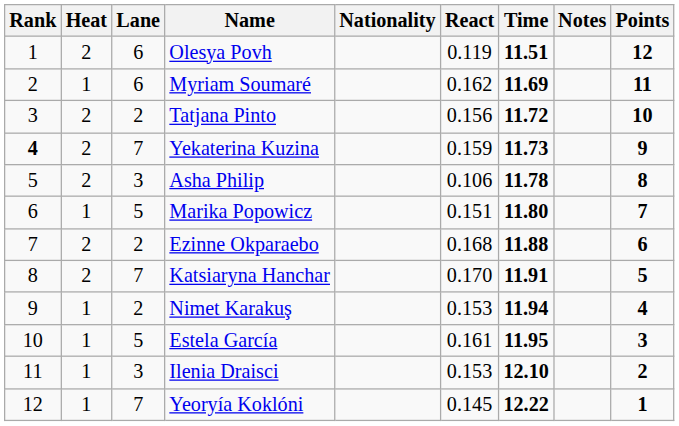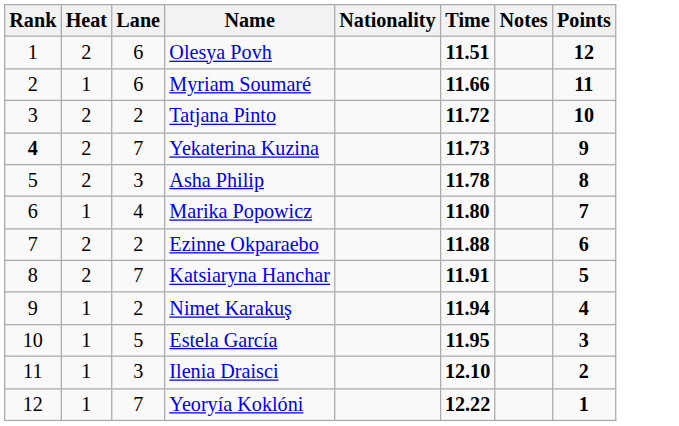 <table class="wikitable sortable" style="text-align:center">
 <tr>
 <th>Rank</th>
 <th>Heat</th>
 <th>Lane</th>
 <th>Name</th>
 <th>Nationality</th>
-<th>React</th>
 <th>Time</th>
 <th>Notes</th>
 <th>Points</th>
 </tr>
 <tr>
 <td>1</td>
 <td>2</td>
 <td>6</td>
 <td align=left><a href='#'>Olesya Povh</a></td>
 <td align=left></td>
-<td>0.119</td>
 <td><strong>11.51</strong></td>
 <td></td>
 <td><strong>12</strong></td>
 </tr>
 <tr>
 <td>2</td>
 <td>1</td>
 <td>6</td>
 <td align=left><a href='#'>Myriam Soumaré</a></td>
 <td align=left></td>
-<td>0.162</td>
-<td><strong>11.69</strong></td>
+<td><strong>11.66</strong></td>
 <td></td>
 <td><strong>11</strong></td>
 </tr>
 <tr>
 <td>3</td>
 <td>2</td>
 <td>2</td>
 <td align=left><a href='#'>Tatjana Pinto</a></td>
 <td align=left></td>
-<td>0.156</td>
 <td><strong>11.72</strong></td>
 <td></td>
 <td><strong>10</strong></td>
 </tr>
 <tr>
 <td><strong>4</strong></td>
 <td>2</td>
 <td>7</td>
 <td align=left><a href='#'>Yekaterina Kuzina</a></td>
 <td align=left></td>
-<td>0.159</td>
 <td><strong>11.73</strong></td>
 <td></td>
 <td><strong>9</strong></td>
 </tr>
 <tr>
 <td>5</td>
 <td>2</td>
 <td>3</td>
 <td align=left><a href='#'>Asha Philip</a></td>
 <td align=left></td>
-<td>0.106</td>
 <td><strong>11.78</strong></td>
 <td></td>
 <td><strong>8</strong></td>
 </tr>
 <tr>
 <td>6</td>
 <td>1</td>
-<td>5</td>
+<td>4</td>
 <td align=left><a href='#'>Marika Popowicz</a></td>
 <td align=left></td>
-<td>0.151</td>
 <td><strong>11.80</strong></td>
 <td></td>
 <td><strong>7</strong></td>
 </tr>
 <tr>
 <td>7</td>
 <td>2</td>
 <td>2</td>
 <td align=left><a href='#'>Ezinne Okparaebo</a></td>
 <td align=left></td>
-<td>0.168</td>
 <td><strong>11.88</strong></td>
 <td></td>
 <td><strong>6</strong></td>
 </tr>
 <tr>
 <td>8</td>
 <td>2</td>
 <td>7</td>
 <td align=left><a href='#'>Katsiaryna Hanchar</a></td>
 <td align=left></td>
-<td>0.170</td>
 <td><strong>11.91</strong></td>
 <td></td>
 <td><strong>5</strong></td>
 </tr>
 <tr>
 <td>9</td>
 <td>1</td>
 <td>2</td>
 <td align=left><a href='#'>Nimet Karakuş</a></td>
 <td align=left></td>
-<td>0.153</td>
 <td><strong>11.94</strong></td>
 <td></td>
 <td><strong>4</strong></td>
 </tr>
 <tr>
 <td>10</td>
 <td>1</td>
 <td>5</td>
 <td align=left><a href='#'>Estela García</a></td>
 <td align=left></td>
-<td>0.161</td>
 <td><strong>11.95</strong></td>
 <td></td>
 <td><strong>3</strong></td>
 </tr>
 <tr>
 <td>11</td>
 <td>1</td>
 <td>3</td>
 <td align=left><a href='#'>Ilenia Draisci</a></td>
 <td align=left></td>
-<td>0.153</td>
 <td><strong>12.10</strong></td>
 <td></td>
 <td><strong>2</strong></td>
 </tr>
 <tr>
 <td>12</td>
 <td>1</td>
 <td>7</td>
 <td align=left><a href='#'>Yeoryía Koklóni</a></td>
 <td align=left></td>
-<td>0.145</td>
 <td><strong>12.22</strong></td>
 <td></td>
 <td><strong>1</strong></td>
 </tr>
 </table>
